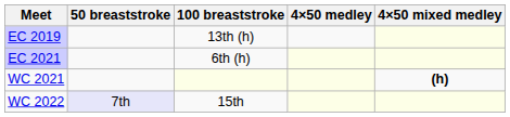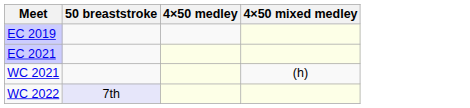 <table class="sortable wikitable">
 <tr>
 <th>Meet</th>
 <th class="unsortable">50 breaststroke</th>
-<th class="unsortable">100 breaststroke</th>
 <th class="unsortable">4×50 medley</th>
 <th class="unsortable">4×50 mixed medley</th>
 </tr>
 <tr>
 <td style="background:#ccccff"><a href='#'>EC 2019</a></td>
 <td align="center"></td>
-<td align="center">13th (h)</td>
 <td align="center"></td>
 <td style="background:#fdffe7"></td>
 </tr>
 <tr>
 <td style="background:#ccccff"><a href='#'>EC 2021</a></td>
 <td align="center"></td>
-<td align="center">6th (h)</td>
 <td style="background:#fdffe7"></td>
 <td style="background:#fdffe7"></td>
 </tr>
 <tr>
 <td><a href='#'>WC 2021</a></td>
 <td align="center"></td>
 <td style="background:#fdffe7"></td>
-<td style="background:#fdffe7"></td>
-<td align="center"><strong> (h)</strong></td>
+<td align="center"> (h)</td>
 </tr>
 <tr>
 <td><a href='#'>WC 2022</a></td>
 <td align="center" style="background: lavender;">7th</td>
-<td align="center">15th</td>
 <td style="background:#fdffe7"></td>
 <td style="background:#fdffe7"></td>
 </tr>
 </table>
